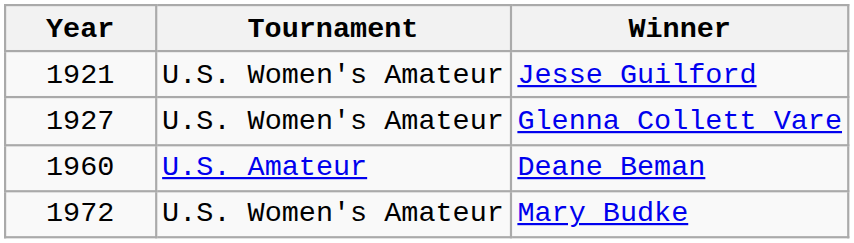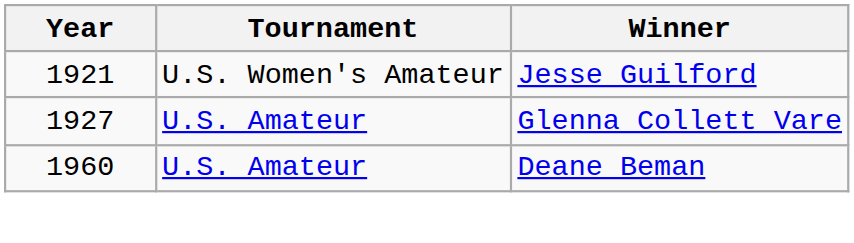 <table class="wikitable">
 <tr>
 <th>  Year  </th>
 <th>Tournament</th>
 <th>Winner</th>
 </tr>
 <tr>
 <td align=center>1921</td>
 <td>U.S. Women's Amateur</td>
 <td> <a href='#'>Jesse Guilford</a></td>
 </tr>
 <tr>
 <td align=center>1927</td>
-<td>U.S. Women's Amateur</td>
+<td><a href='#'>U.S. Amateur</a></td>
 <td> <a href='#'>Glenna Collett Vare</a></td>
 </tr>
 <tr>
 <td align=center>1960</td>
 <td><a href='#'>U.S. Amateur</a></td>
 <td> <a href='#'>Deane Beman</a></td>
 </tr>
-<tr>
-<td align=center>1972</td>
-<td>U.S. Women's Amateur</td>
-<td> <a href='#'>Mary Budke</a></td>
-</tr>
 </table>
